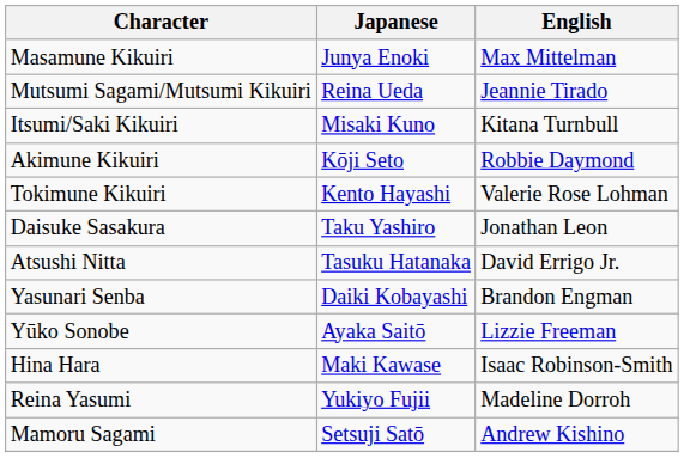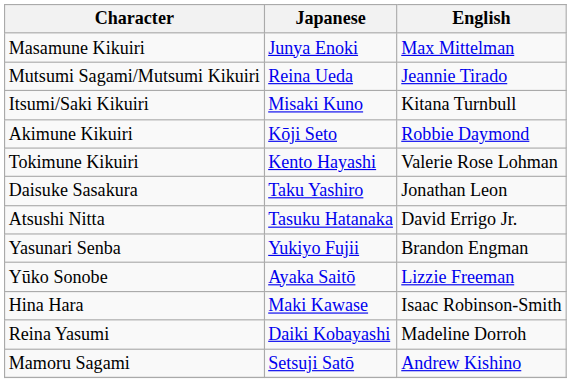 <table class="wikitable sortable">
 <tr>
 <th scope="col">Character</th>
 <th scope="col">Japanese</th>
 <th scope="col">English</th>
 </tr>
 <tr>
 <td scope="row">Masamune Kikuiri</td>
 <td align="left"><a href='#'>Junya Enoki</a></td>
 <td><a href='#'>Max Mittelman</a></td>
 </tr>
 <tr>
 <td scope="row">Mutsumi Sagami/Mutsumi Kikuiri</td>
 <td align="left"><a href='#'>Reina Ueda</a></td>
 <td><a href='#'>Jeannie Tirado</a></td>
 </tr>
 <tr>
 <td scope="row">Itsumi/Saki Kikuiri</td>
 <td align="left"><a href='#'>Misaki Kuno</a></td>
 <td>Kitana Turnbull</td>
 </tr>
 <tr>
 <td scope="row">Akimune Kikuiri</td>
 <td align="left"><a href='#'>Kōji Seto</a></td>
 <td><a href='#'>Robbie Daymond</a></td>
 </tr>
 <tr>
 <td scope="row">Tokimune Kikuiri</td>
 <td align="left"><a href='#'>Kento Hayashi</a></td>
 <td>Valerie Rose Lohman</td>
 </tr>
 <tr>
 <td scope="row">Daisuke Sasakura</td>
 <td align="left"><a href='#'>Taku Yashiro</a></td>
 <td>Jonathan Leon</td>
 </tr>
 <tr>
 <td scope="row">Atsushi Nitta</td>
 <td align="left"><a href='#'>Tasuku Hatanaka</a></td>
 <td>David Errigo Jr.</td>
 </tr>
 <tr>
 <td scope="row">Yasunari Senba</td>
-<td align="left"><a href='#'>Daiki Kobayashi</a></td>
+<td align="left"><a href='#'>Yukiyo Fujii</a></td>
 <td>Brandon Engman</td>
 </tr>
 <tr>
 <td scope="row">Yūko Sonobe</td>
 <td align="left"><a href='#'>Ayaka Saitō</a></td>
 <td><a href='#'>Lizzie Freeman</a></td>
 </tr>
 <tr>
 <td scope="row">Hina Hara</td>
 <td align="left"><a href='#'>Maki Kawase</a></td>
 <td>Isaac Robinson-Smith</td>
 </tr>
 <tr>
 <td scope="row">Reina Yasumi</td>
-<td align="left"><a href='#'>Yukiyo Fujii</a></td>
+<td align="left"><a href='#'>Daiki Kobayashi</a></td>
 <td>Madeline Dorroh</td>
 </tr>
 <tr>
 <td scope="row">Mamoru Sagami</td>
 <td align="left"><a href='#'>Setsuji Satō</a></td>
 <td><a href='#'>Andrew Kishino</a></td>
 </tr>
 <tr>
 </tr>
 </table>
